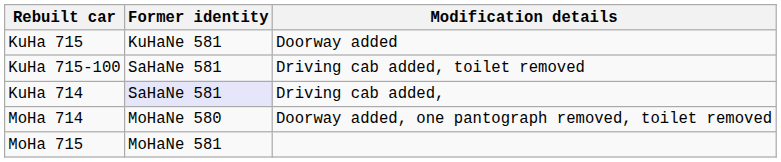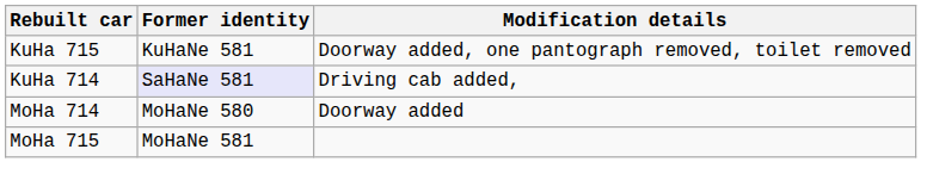 <table class="wikitable">
 <tr>
 <th>Rebuilt car</th>
 <th>Former identity</th>
 <th>Modification details</th>
 </tr>
 <tr>
 <td>KuHa 715</td>
 <td>KuHaNe 581</td>
-<td>Doorway added</td>
-</tr>
-<tr>
-<td>KuHa 715-100</td>
-<td>SaHaNe 581</td>
-<td>Driving cab added, toilet removed</td>
+<td>Doorway added, one pantograph removed, toilet removed</td>
 </tr>
 <tr>
 <td>KuHa 714</td>
 <td style="background: lavender;">SaHaNe 581</td>
 <td>Driving cab added,</td>
 </tr>
 <tr>
 <td>MoHa 714</td>
 <td>MoHaNe 580</td>
-<td>Doorway added, one pantograph removed, toilet removed</td>
+<td>Doorway added</td>
 </tr>
 <tr>
 <td>MoHa 715</td>
 <td>MoHaNe 581</td>
 <td></td>
 </tr>
 </table>
